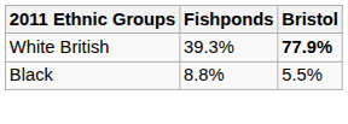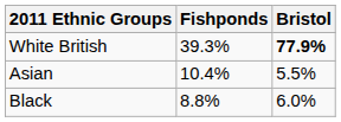 <table class="wikitable">
 <tr>
 <th>2011 Ethnic Groups</th>
 <th>Fishponds</th>
 <th>Bristol</th>
 </tr>
 <tr>
 <td>White British</td>
 <td>39.3%</td>
 <td><strong>77.9%</strong></td>
 </tr>
 <tr>
+<td>Asian</td>
+<td>10.4%</td>
+<td>5.5%</td>
+</tr>
+<tr>
 <td>Black</td>
 <td>8.8%</td>
-<td>5.5%</td>
+<td>6.0%</td>
 </tr>
 </table>
